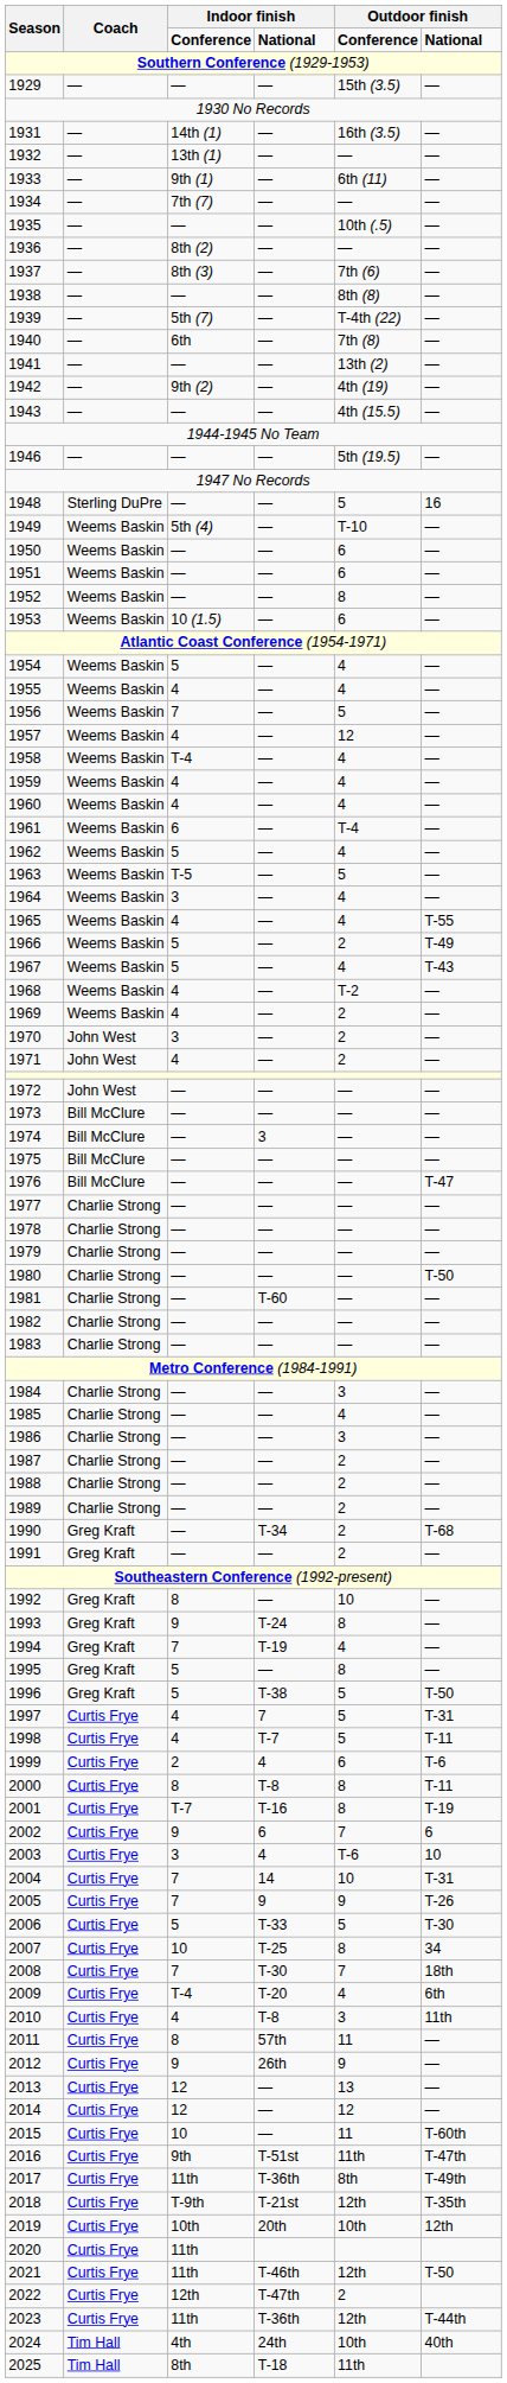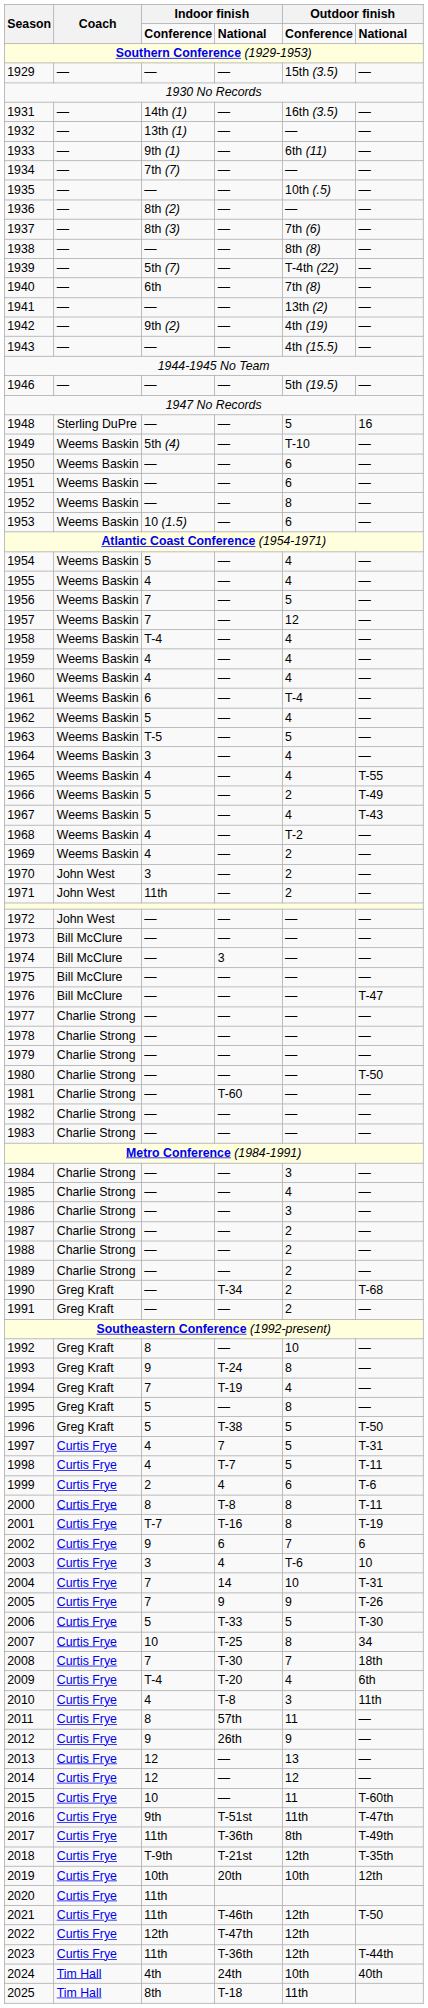 <table class="wikitable">
 <tr>
 <th rowspan="2">Season</th>
 <th rowspan="2">Coach</th>
 <th colspan="2">Indoor finish</th>
 <th colspan="2">Outdoor finish</th>
 </tr>
 <tr>
 <td width="80px"><strong>Conference</strong></td>
 <td width="80px"><strong>National</strong></td>
 <td width="80px"><strong>Conference</strong></td>
 <td width="80px"><strong>National</strong></td>
 </tr>
 <tr style="background: #ffffdd;">
 <td colspan="6" style="text-align:center;"><strong><a href='#'>Southern Conference</a></strong> <em>(1929-1953)</em></td>
 </tr>
 <tr>
 <td>1929</td>
 <td>—</td>
 <td>—</td>
 <td>—</td>
 <td>15th <em>(3.5)</em></td>
 <td>—</td>
 </tr>
 <tr>
 <td colspan="6" style="text-align:center;"><em>1930 No Records</em></td>
 </tr>
 <tr>
 <td>1931</td>
 <td>—</td>
 <td>14th <em>(1)</em></td>
 <td>—</td>
 <td>16th <em>(3.5)</em></td>
 <td>—</td>
 </tr>
 <tr>
 <td>1932</td>
 <td>—</td>
 <td>13th <em>(1)</em></td>
 <td>—</td>
 <td>—</td>
 <td>—</td>
 </tr>
 <tr>
 <td>1933</td>
 <td>—</td>
 <td>9th <em>(1)</em></td>
 <td>—</td>
 <td>6th <em>(11)</em></td>
 <td>—</td>
 </tr>
 <tr>
 <td>1934</td>
 <td>—</td>
 <td>7th <em>(7)</em></td>
 <td>—</td>
 <td>—</td>
 <td>—</td>
 </tr>
 <tr>
 <td>1935</td>
 <td>—</td>
 <td>—</td>
 <td>—</td>
 <td>10th <em>(.5)</em></td>
 <td>—</td>
 </tr>
 <tr>
 <td>1936</td>
 <td>—</td>
 <td>8th <em>(2)</em></td>
 <td>—</td>
 <td>—</td>
 <td>—</td>
 </tr>
 <tr>
 <td>1937</td>
 <td>—</td>
 <td>8th <em>(3)</em></td>
 <td>—</td>
 <td>7th <em>(6)</em></td>
 <td>—</td>
 </tr>
 <tr>
 <td>1938</td>
 <td>—</td>
 <td>—</td>
 <td>—</td>
 <td>8th <em>(8)</em></td>
 <td>—</td>
 </tr>
 <tr>
 <td>1939</td>
 <td>—</td>
 <td>5th <em>(7)</em></td>
 <td>—</td>
 <td>T-4th <em>(22)</em></td>
 <td>—</td>
 </tr>
 <tr>
 <td>1940</td>
 <td>—</td>
 <td>6th</td>
 <td>—</td>
 <td>7th <em>(8)</em></td>
 <td>—</td>
 </tr>
 <tr>
 <td>1941</td>
 <td>—</td>
 <td>—</td>
 <td>—</td>
 <td>13th <em>(2)</em></td>
 <td>—</td>
 </tr>
 <tr>
 <td>1942</td>
 <td>—</td>
 <td>9th <em>(2)</em></td>
 <td>—</td>
 <td>4th <em>(19)</em></td>
 <td>—</td>
 </tr>
 <tr>
 <td>1943</td>
 <td>—</td>
 <td>—</td>
 <td>—</td>
 <td>4th <em>(15.5)</em></td>
 <td>—</td>
 </tr>
 <tr>
 <td colspan="6" style="text-align:center;"><em>1944-1945 No Team</em></td>
 </tr>
 <tr>
 <td>1946</td>
 <td>—</td>
 <td>—</td>
 <td>—</td>
 <td>5th <em>(19.5)</em></td>
 <td>—</td>
 </tr>
 <tr>
 <td colspan="6" style="text-align:center;"><em>1947 No Records</em></td>
 </tr>
 <tr>
 <td>1948</td>
 <td>Sterling DuPre</td>
 <td>—</td>
 <td>—</td>
 <td>5</td>
 <td>16</td>
 </tr>
 <tr>
 <td>1949</td>
 <td>Weems Baskin</td>
 <td>5th <em>(4)</em></td>
 <td>—</td>
 <td>T-10</td>
 <td>—</td>
 </tr>
 <tr>
 <td>1950</td>
 <td>Weems Baskin</td>
 <td>—</td>
 <td>—</td>
 <td>6</td>
 <td>—</td>
 </tr>
 <tr>
 <td>1951</td>
 <td>Weems Baskin</td>
 <td>—</td>
 <td>—</td>
 <td>6</td>
 <td>—</td>
 </tr>
 <tr>
 <td>1952</td>
 <td>Weems Baskin</td>
 <td>—</td>
 <td>—</td>
 <td>8</td>
 <td>—</td>
 </tr>
 <tr>
 <td>1953</td>
 <td>Weems Baskin</td>
 <td>10 <em>(1.5)</em></td>
 <td>—</td>
 <td>6</td>
 <td>—</td>
 </tr>
 <tr style="background: #ffffdd;">
 <td colspan="6" style="text-align:center;"><strong><a href='#'>Atlantic Coast Conference</a></strong> <em>(1954-1971)</em></td>
 </tr>
 <tr>
 <td>1954</td>
 <td>Weems Baskin</td>
 <td>5</td>
 <td>—</td>
 <td>4</td>
 <td>—</td>
 </tr>
 <tr>
 <td>1955</td>
 <td>Weems Baskin</td>
 <td>4</td>
 <td>—</td>
 <td>4</td>
 <td>—</td>
 </tr>
 <tr>
 <td>1956</td>
 <td>Weems Baskin</td>
 <td>7</td>
 <td>—</td>
 <td>5</td>
 <td>—</td>
 </tr>
 <tr>
 <td>1957</td>
 <td>Weems Baskin</td>
-<td>4</td>
+<td>7</td>
 <td>—</td>
 <td>12</td>
 <td>—</td>
 </tr>
 <tr>
 <td>1958</td>
 <td>Weems Baskin</td>
 <td>T-4</td>
 <td>—</td>
 <td>4</td>
 <td>—</td>
 </tr>
 <tr>
 <td>1959</td>
 <td>Weems Baskin</td>
 <td>4</td>
 <td>—</td>
 <td>4</td>
 <td>—</td>
 </tr>
 <tr>
 <td>1960</td>
 <td>Weems Baskin</td>
 <td>4</td>
 <td>—</td>
 <td>4</td>
 <td>—</td>
 </tr>
 <tr>
 <td>1961</td>
 <td>Weems Baskin</td>
 <td>6</td>
 <td>—</td>
 <td>T-4</td>
 <td>—</td>
 </tr>
 <tr>
 <td>1962</td>
 <td>Weems Baskin</td>
 <td>5</td>
 <td>—</td>
 <td>4</td>
 <td>—</td>
 </tr>
 <tr>
 <td>1963</td>
 <td>Weems Baskin</td>
 <td>T-5</td>
 <td>—</td>
 <td>5</td>
 <td>—</td>
 </tr>
 <tr>
 <td>1964</td>
 <td>Weems Baskin</td>
 <td>3</td>
 <td>—</td>
 <td>4</td>
 <td>—</td>
 </tr>
 <tr>
 <td>1965</td>
 <td>Weems Baskin</td>
 <td>4</td>
 <td>—</td>
 <td>4</td>
 <td>T-55</td>
 </tr>
 <tr>
 <td>1966</td>
 <td>Weems Baskin</td>
 <td>5</td>
 <td>—</td>
 <td>2</td>
 <td>T-49</td>
 </tr>
 <tr>
 <td>1967</td>
 <td>Weems Baskin</td>
 <td>5</td>
 <td>—</td>
 <td>4</td>
 <td>T-43</td>
 </tr>
 <tr>
 <td>1968</td>
 <td>Weems Baskin</td>
 <td>4</td>
 <td>—</td>
 <td>T-2</td>
 <td>—</td>
 </tr>
 <tr>
 <td>1969</td>
 <td>Weems Baskin</td>
 <td>4</td>
 <td>—</td>
 <td>2</td>
 <td>—</td>
 </tr>
 <tr>
 <td>1970</td>
 <td>John West</td>
 <td>3</td>
 <td>—</td>
 <td>2</td>
 <td>—</td>
 </tr>
 <tr>
 <td>1971</td>
 <td>John West</td>
-<td>4</td>
+<td>11th</td>
 <td>—</td>
 <td>2</td>
 <td>—</td>
 </tr>
 <tr style="background: #ffffdd;">
 <td colspan="6"></td>
 </tr>
 <tr>
 <td>1972</td>
 <td>John West</td>
 <td>—</td>
 <td>—</td>
 <td>—</td>
 <td>—</td>
 </tr>
 <tr>
 <td>1973</td>
 <td>Bill McClure</td>
 <td>—</td>
 <td>—</td>
 <td>—</td>
 <td>—</td>
 </tr>
 <tr>
 <td>1974</td>
 <td>Bill McClure</td>
 <td>—</td>
 <td>3</td>
 <td>—</td>
 <td>—</td>
 </tr>
 <tr>
 <td>1975</td>
 <td>Bill McClure</td>
 <td>—</td>
 <td>—</td>
 <td>—</td>
 <td>—</td>
 </tr>
 <tr>
 <td>1976</td>
 <td>Bill McClure</td>
 <td>—</td>
 <td>—</td>
 <td>—</td>
 <td>T-47</td>
 </tr>
 <tr>
 <td>1977</td>
 <td>Charlie Strong</td>
 <td>—</td>
 <td>—</td>
 <td>—</td>
 <td>—</td>
 </tr>
 <tr>
 <td>1978</td>
 <td>Charlie Strong</td>
 <td>—</td>
 <td>—</td>
 <td>—</td>
 <td>—</td>
 </tr>
 <tr>
 <td>1979</td>
 <td>Charlie Strong</td>
 <td>—</td>
 <td>—</td>
 <td>—</td>
 <td>—</td>
 </tr>
 <tr>
 <td>1980</td>
 <td>Charlie Strong</td>
 <td>—</td>
 <td>—</td>
 <td>—</td>
 <td>T-50</td>
 </tr>
 <tr>
 <td>1981</td>
 <td>Charlie Strong</td>
 <td>—</td>
 <td>T-60</td>
 <td>—</td>
 <td>—</td>
 </tr>
 <tr>
 <td>1982</td>
 <td>Charlie Strong</td>
 <td>—</td>
 <td>—</td>
 <td>—</td>
 <td>—</td>
 </tr>
 <tr>
 <td>1983</td>
 <td>Charlie Strong</td>
 <td>—</td>
 <td>—</td>
 <td>—</td>
 <td>—</td>
 </tr>
 <tr style="background: #ffffdd;">
 <td colspan="6" style="text-align:center;"><strong><a href='#'>Metro Conference</a></strong> <em>(1984-1991)</em></td>
 </tr>
 <tr>
 <td>1984</td>
 <td>Charlie Strong</td>
 <td>—</td>
 <td>—</td>
 <td>3</td>
 <td>—</td>
 </tr>
 <tr>
 <td>1985</td>
 <td>Charlie Strong</td>
 <td>—</td>
 <td>—</td>
 <td>4</td>
 <td>—</td>
 </tr>
 <tr>
 <td>1986</td>
 <td>Charlie Strong</td>
 <td>—</td>
 <td>—</td>
 <td>3</td>
 <td>—</td>
 </tr>
 <tr>
 <td>1987</td>
 <td>Charlie Strong</td>
 <td>—</td>
 <td>—</td>
 <td>2</td>
 <td>—</td>
 </tr>
 <tr>
 <td>1988</td>
 <td>Charlie Strong</td>
 <td>—</td>
 <td>—</td>
 <td>2</td>
 <td>—</td>
 </tr>
 <tr>
 <td>1989</td>
 <td>Charlie Strong</td>
 <td>—</td>
 <td>—</td>
 <td>2</td>
 <td>—</td>
 </tr>
 <tr>
 <td>1990</td>
 <td>Greg Kraft</td>
 <td>—</td>
 <td>T-34</td>
 <td>2</td>
 <td>T-68</td>
 </tr>
 <tr>
 <td>1991</td>
 <td>Greg Kraft</td>
 <td>—</td>
 <td>—</td>
 <td>2</td>
 <td>—</td>
 </tr>
 <tr style="background: #ffffdd;">
 <td colspan="6" style="text-align:center;"><strong><a href='#'>Southeastern Conference</a></strong> <em>(1992-present)</em></td>
 </tr>
 <tr>
 <td>1992</td>
 <td>Greg Kraft</td>
 <td>8</td>
 <td>—</td>
 <td>10</td>
 <td>—</td>
 </tr>
 <tr>
 <td>1993</td>
 <td>Greg Kraft</td>
 <td>9</td>
 <td>T-24</td>
 <td>8</td>
 <td>—</td>
 </tr>
 <tr>
 <td>1994</td>
 <td>Greg Kraft</td>
 <td>7</td>
 <td>T-19</td>
 <td>4</td>
 <td>—</td>
 </tr>
 <tr>
 <td>1995</td>
 <td>Greg Kraft</td>
 <td>5</td>
 <td>—</td>
 <td>8</td>
 <td>—</td>
 </tr>
 <tr>
 <td>1996</td>
 <td>Greg Kraft</td>
 <td>5</td>
 <td>T-38</td>
 <td>5</td>
 <td>T-50</td>
 </tr>
 <tr>
 <td>1997</td>
 <td><a href='#'>Curtis Frye</a></td>
 <td>4</td>
 <td>7</td>
 <td>5</td>
 <td>T-31</td>
 </tr>
 <tr>
 <td>1998</td>
 <td><a href='#'>Curtis Frye</a></td>
 <td>4</td>
 <td>T-7</td>
 <td>5</td>
 <td>T-11</td>
 </tr>
 <tr>
 <td>1999</td>
 <td><a href='#'>Curtis Frye</a></td>
 <td>2</td>
 <td>4</td>
 <td>6</td>
 <td>T-6</td>
 </tr>
 <tr>
 <td>2000</td>
 <td><a href='#'>Curtis Frye</a></td>
 <td>8</td>
 <td>T-8</td>
 <td>8</td>
 <td>T-11</td>
 </tr>
 <tr>
 <td>2001</td>
 <td><a href='#'>Curtis Frye</a></td>
 <td>T-7</td>
 <td>T-16</td>
 <td>8</td>
 <td>T-19</td>
 </tr>
 <tr>
 <td>2002</td>
 <td><a href='#'>Curtis Frye</a></td>
 <td>9</td>
 <td>6</td>
 <td>7</td>
 <td>6</td>
 </tr>
 <tr>
 <td>2003</td>
 <td><a href='#'>Curtis Frye</a></td>
 <td>3</td>
 <td>4</td>
 <td>T-6</td>
 <td>10</td>
 </tr>
 <tr>
 <td>2004</td>
 <td><a href='#'>Curtis Frye</a></td>
 <td>7</td>
 <td>14</td>
 <td>10</td>
 <td>T-31</td>
 </tr>
 <tr>
 <td>2005</td>
 <td><a href='#'>Curtis Frye</a></td>
 <td>7</td>
 <td>9</td>
 <td>9</td>
 <td>T-26</td>
 </tr>
 <tr>
 <td>2006</td>
 <td><a href='#'>Curtis Frye</a></td>
 <td>5</td>
 <td>T-33</td>
 <td>5</td>
 <td>T-30</td>
 </tr>
 <tr>
 <td>2007</td>
 <td><a href='#'>Curtis Frye</a></td>
 <td>10</td>
 <td>T-25</td>
 <td>8</td>
 <td>34</td>
 </tr>
 <tr>
 <td>2008</td>
 <td><a href='#'>Curtis Frye</a></td>
 <td>7</td>
 <td>T-30</td>
 <td>7</td>
 <td>18th</td>
 </tr>
 <tr>
 <td>2009</td>
 <td><a href='#'>Curtis Frye</a></td>
 <td>T-4</td>
 <td>T-20</td>
 <td>4</td>
 <td>6th</td>
 </tr>
 <tr>
 <td>2010</td>
 <td><a href='#'>Curtis Frye</a></td>
 <td>4</td>
 <td>T-8</td>
 <td>3</td>
 <td>11th</td>
 </tr>
 <tr>
 <td>2011</td>
 <td><a href='#'>Curtis Frye</a></td>
 <td>8</td>
 <td>57th</td>
 <td>11</td>
 <td>—</td>
 </tr>
 <tr>
 <td>2012</td>
 <td><a href='#'>Curtis Frye</a></td>
 <td>9</td>
 <td>26th</td>
 <td>9</td>
 <td>—</td>
 </tr>
 <tr>
 <td>2013</td>
 <td><a href='#'>Curtis Frye</a></td>
 <td>12</td>
 <td>—</td>
 <td>13</td>
 <td>—</td>
 </tr>
 <tr>
 <td>2014</td>
 <td><a href='#'>Curtis Frye</a></td>
 <td>12</td>
 <td>—</td>
 <td>12</td>
 <td>—</td>
 </tr>
 <tr>
 <td>2015</td>
 <td><a href='#'>Curtis Frye</a></td>
 <td>10</td>
 <td>—</td>
 <td>11</td>
 <td>T-60th</td>
 </tr>
 <tr>
 <td>2016</td>
 <td><a href='#'>Curtis Frye</a></td>
 <td>9th</td>
 <td>T-51st</td>
 <td>11th</td>
 <td>T-47th</td>
 </tr>
 <tr>
 <td>2017</td>
 <td><a href='#'>Curtis Frye</a></td>
 <td>11th</td>
 <td>T-36th</td>
 <td>8th</td>
 <td>T-49th</td>
 </tr>
 <tr>
 <td>2018</td>
 <td><a href='#'>Curtis Frye</a></td>
 <td>T-9th</td>
 <td>T-21st</td>
 <td>12th</td>
 <td>T-35th</td>
 </tr>
 <tr>
 <td>2019</td>
 <td><a href='#'>Curtis Frye</a></td>
 <td>10th</td>
 <td>20th</td>
 <td>10th</td>
 <td>12th</td>
 </tr>
 <tr>
 <td>2020</td>
 <td><a href='#'>Curtis Frye</a></td>
 <td>11th</td>
 <td></td>
 <td></td>
 <td></td>
 </tr>
 <tr>
 <td>2021</td>
 <td><a href='#'>Curtis Frye</a></td>
 <td>11th</td>
 <td>T-46th</td>
 <td>12th</td>
 <td>T-50</td>
 </tr>
 <tr>
 <td>2022</td>
 <td><a href='#'>Curtis Frye</a></td>
 <td>12th</td>
 <td>T-47th</td>
-<td>2</td>
+<td>12th</td>
 <td></td>
 </tr>
 <tr>
 <td>2023</td>
 <td><a href='#'>Curtis Frye</a></td>
 <td>11th</td>
 <td>T-36th</td>
 <td>12th</td>
 <td>T-44th</td>
 </tr>
 <tr>
 <td>2024</td>
 <td><a href='#'>Tim Hall</a></td>
 <td>4th</td>
 <td>24th</td>
 <td>10th</td>
 <td>40th</td>
 </tr>
 <tr>
 <td>2025</td>
 <td><a href='#'>Tim Hall</a></td>
 <td>8th</td>
 <td>T-18</td>
 <td>11th</td>
 <td></td>
 </tr>
 </table>
